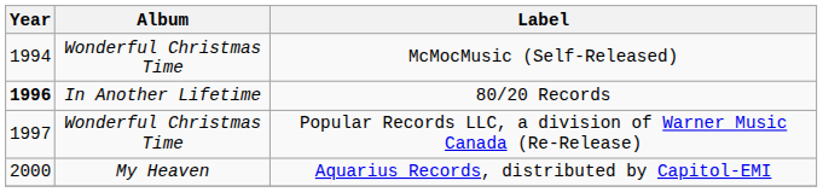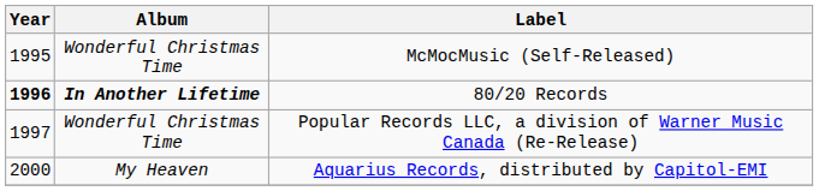 <table class="wikitable" style="text-align:center;">
 <tr>
 <th>Year</th>
 <th>Album</th>
 <th>Label</th>
 </tr>
 <tr>
-<td>1994</td>
+<td>1995</td>
 <td><em>Wonderful Christmas Time</em></td>
 <td>McMocMusic (Self-Released)</td>
 </tr>
 <tr>
 <td><strong>1996</strong></td>
-<td><em>In Another Lifetime</em></td>
+<td><strong><em>In Another Lifetime</em></strong></td>
 <td>80/20 Records</td>
 </tr>
 <tr>
 <td>1997</td>
 <td><em>Wonderful Christmas Time</em></td>
 <td>Popular Records LLC, a division of <a href='#'>Warner Music Canada</a> (Re-Release)</td>
 </tr>
 <tr>
 <td>2000</td>
 <td><em>My Heaven</em></td>
 <td><a href='#'>Aquarius Records</a>, distributed by <a href='#'>Capitol-EMI</a></td>
 </tr>
 <tr>
 </tr>
 </table>
